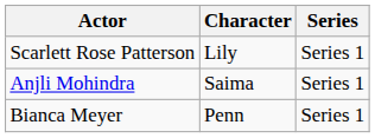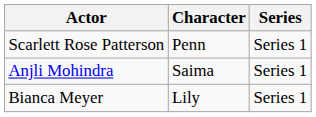 <table class="wikitable">
 <tr>
 <th>Actor</th>
 <th>Character</th>
 <th>Series</th>
 </tr>
 <tr>
 <td>Scarlett Rose Patterson</td>
-<td>Lily</td>
+<td>Penn</td>
 <td>Series 1</td>
 </tr>
 <tr>
 <td><a href='#'>Anjli Mohindra</a></td>
 <td>Saima</td>
 <td>Series 1</td>
 </tr>
 <tr>
 <td>Bianca Meyer</td>
-<td>Penn</td>
+<td>Lily</td>
 <td>Series 1</td>
 </tr>
 </table>
